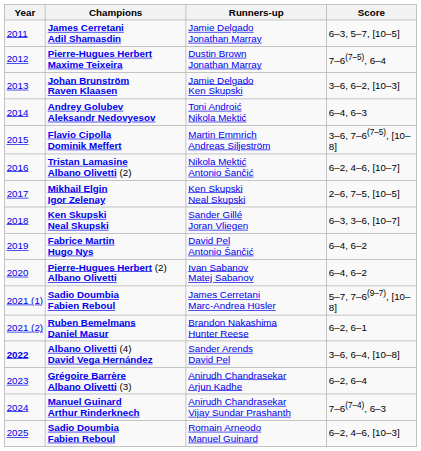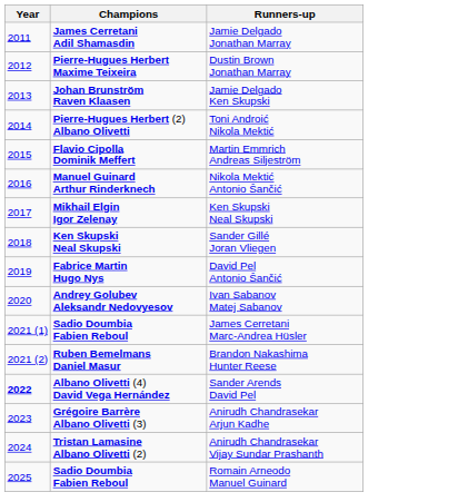 <table class="wikitable" style="font-size:90%">
 <tr>
 <th>Year</th>
 <th width="200">Champions</th>
 <th width="200">Runners-up</th>
-<th width="125">Score</th>
 </tr>
 <tr>
 <td><a href='#'>2011</a></td>
 <td> <strong><a href='#'>James Cerretani</a></strong> <br>  <strong><a href='#'>Adil Shamasdin</a></strong></td>
 <td> <a href='#'>Jamie Delgado</a> <br>  <a href='#'>Jonathan Marray</a></td>
-<td>6–3, 5–7, [10–5]</td>
 </tr>
 <tr>
 <td><a href='#'>2012</a></td>
 <td> <strong><a href='#'>Pierre-Hugues Herbert</a></strong> <br>  <strong><a href='#'>Maxime Teixeira</a></strong></td>
 <td> <a href='#'>Dustin Brown</a> <br>  <a href='#'>Jonathan Marray</a></td>
-<td>7–6<sup>(7–5)</sup>, 6–4</td>
 </tr>
 <tr>
 <td><a href='#'>2013</a></td>
 <td> <strong><a href='#'>Johan Brunström</a></strong> <br>  <strong><a href='#'>Raven Klaasen</a></strong></td>
 <td> <a href='#'>Jamie Delgado</a> <br>  <a href='#'>Ken Skupski</a></td>
-<td>3–6, 6–2, [10–3]</td>
 </tr>
 <tr>
 <td><a href='#'>2014</a></td>
-<td> <strong><a href='#'>Andrey Golubev</a></strong><br> <strong><a href='#'>Aleksandr Nedovyesov</a></strong></td>
+<td> <strong><a href='#'>Pierre-Hugues Herbert</a></strong> (2)<br> <strong><a href='#'>Albano Olivetti</a></strong></td>
 <td> <a href='#'>Toni Androić</a><br> <a href='#'>Nikola Mektić</a></td>
-<td>6–4, 6–3</td>
 </tr>
 <tr>
 <td><a href='#'>2015</a></td>
 <td> <strong><a href='#'>Flavio Cipolla</a></strong><br> <strong><a href='#'>Dominik Meffert</a></strong></td>
 <td> <a href='#'>Martin Emmrich</a><br> <a href='#'>Andreas Siljeström</a></td>
-<td>3–6, 7–6<sup>(7–5)</sup>, [10–8]</td>
 </tr>
 <tr>
 <td><a href='#'>2016</a></td>
-<td> <strong><a href='#'>Tristan Lamasine</a></strong><br> <strong><a href='#'>Albano Olivetti</a></strong> (2)</td>
+<td> <strong><a href='#'>Manuel Guinard</a></strong><br> <strong><a href='#'>Arthur Rinderknech</a></strong></td>
 <td> <a href='#'>Nikola Mektić</a><br> <a href='#'>Antonio Šančić</a></td>
-<td>6–2, 4–6, [10–7]</td>
 </tr>
 <tr>
 <td><a href='#'>2017</a></td>
 <td> <strong><a href='#'>Mikhail Elgin</a></strong><br> <strong><a href='#'>Igor Zelenay</a></strong></td>
 <td> <a href='#'>Ken Skupski</a><br> <a href='#'>Neal Skupski</a></td>
-<td>2–6, 7–5, [10–5]</td>
 </tr>
 <tr>
 <td><a href='#'>2018</a></td>
 <td> <strong><a href='#'>Ken Skupski</a></strong><br> <strong><a href='#'>Neal Skupski</a></strong></td>
 <td> <a href='#'>Sander Gillé</a><br> <a href='#'>Joran Vliegen</a></td>
-<td>6–3, 3–6, [10–7]</td>
 </tr>
 <tr>
 <td><a href='#'>2019</a></td>
 <td> <strong><a href='#'>Fabrice Martin</a></strong><br> <strong><a href='#'>Hugo Nys</a></strong></td>
 <td> <a href='#'>David Pel</a><br> <a href='#'>Antonio Šančić</a></td>
-<td>6–4, 6–2</td>
 </tr>
 <tr>
 <td><a href='#'>2020</a></td>
-<td> <strong><a href='#'>Pierre-Hugues Herbert</a></strong> (2)<br> <strong><a href='#'>Albano Olivetti</a></strong></td>
+<td> <strong><a href='#'>Andrey Golubev</a></strong><br> <strong><a href='#'>Aleksandr Nedovyesov</a></strong></td>
 <td> <a href='#'>Ivan Sabanov</a><br> <a href='#'>Matej Sabanov</a></td>
-<td>6–4, 6–2</td>
 </tr>
 <tr>
 <td><a href='#'>2021 (1)</a></td>
 <td> <strong><a href='#'>Sadio Doumbia</a></strong><br> <strong><a href='#'>Fabien Reboul</a></strong></td>
 <td> <a href='#'>James Cerretani</a><br> <a href='#'>Marc-Andrea Hüsler</a></td>
-<td>5–7, 7–6<sup>(9–7)</sup>, [10–8]</td>
 </tr>
 <tr>
 <td><a href='#'>2021 (2)</a></td>
 <td> <strong><a href='#'>Ruben Bemelmans</a></strong><br> <strong><a href='#'>Daniel Masur</a></strong></td>
 <td> <a href='#'>Brandon Nakashima</a><br> <a href='#'>Hunter Reese</a></td>
-<td>6–2, 6–1</td>
 </tr>
 <tr>
 <td><strong><a href='#'>2022</a></strong></td>
 <td> <strong><a href='#'>Albano Olivetti</a></strong> (4)<br> <strong><a href='#'>David Vega Hernández</a></strong></td>
 <td> <a href='#'>Sander Arends</a><br> <a href='#'>David Pel</a></td>
-<td>3–6, 6–4, [10–8]</td>
 </tr>
 <tr>
 <td><a href='#'>2023</a></td>
 <td> <strong><a href='#'>Grégoire Barrère</a></strong><br> <strong><a href='#'>Albano Olivetti</a></strong> (3)</td>
 <td> <a href='#'>Anirudh Chandrasekar</a><br> <a href='#'>Arjun Kadhe</a></td>
-<td>6–2, 6–4</td>
 </tr>
 <tr>
 <td><a href='#'>2024</a></td>
-<td> <strong><a href='#'>Manuel Guinard</a></strong><br> <strong><a href='#'>Arthur Rinderknech</a></strong></td>
+<td> <strong><a href='#'>Tristan Lamasine</a></strong><br> <strong><a href='#'>Albano Olivetti</a></strong> (2)</td>
 <td> <a href='#'>Anirudh Chandrasekar</a><br> <a href='#'>Vijay Sundar Prashanth</a></td>
-<td>7–6<sup>(7–4)</sup>, 6–3</td>
 </tr>
 <tr>
 <td><a href='#'>2025</a></td>
 <td> <strong><a href='#'>Sadio Doumbia</a></strong><br> <strong><a href='#'>Fabien Reboul</a></strong></td>
 <td> <a href='#'>Romain Arneodo</a><br> <a href='#'>Manuel Guinard</a></td>
-<td>6–2, 4–6, [10–3]</td>
 </tr>
 </table>
